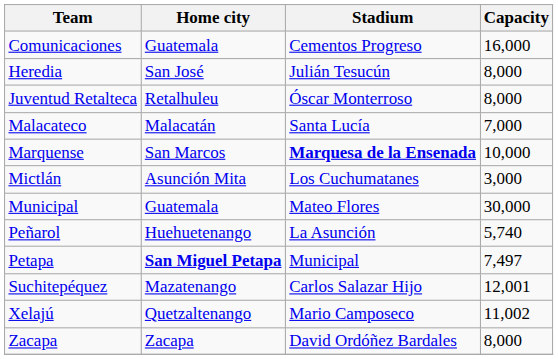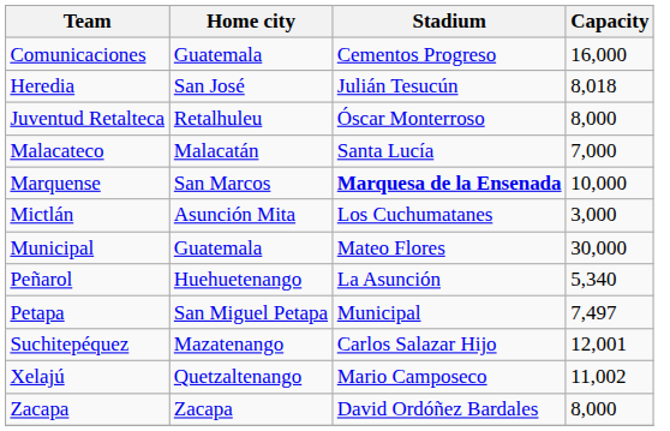 <table class="wikitable sortable">
 <tr>
 <th>Team</th>
 <th>Home city</th>
 <th>Stadium</th>
 <th>Capacity</th>
 </tr>
 <tr>
 <td><a href='#'>Comunicaciones</a></td>
 <td><a href='#'>Guatemala</a></td>
 <td><a href='#'>Cementos Progreso</a></td>
 <td>16,000</td>
 </tr>
 <tr>
 <td><a href='#'>Heredia</a></td>
 <td><a href='#'>San José</a></td>
 <td><a href='#'>Julián Tesucún</a></td>
-<td>8,000</td>
+<td>8,018</td>
 </tr>
 <tr>
 <td><a href='#'>Juventud Retalteca</a></td>
 <td><a href='#'>Retalhuleu</a></td>
 <td><a href='#'>Óscar Monterroso</a></td>
 <td>8,000</td>
 </tr>
 <tr>
 <td><a href='#'>Malacateco</a></td>
 <td><a href='#'>Malacatán</a></td>
 <td><a href='#'>Santa Lucía</a></td>
 <td>7,000</td>
 </tr>
 <tr>
 <td><a href='#'>Marquense</a></td>
 <td><a href='#'>San Marcos</a></td>
 <td><strong><a href='#'>Marquesa de la Ensenada</a></strong></td>
 <td>10,000</td>
 </tr>
 <tr>
 <td><a href='#'>Mictlán</a></td>
 <td><a href='#'>Asunción Mita</a></td>
 <td><a href='#'>Los Cuchumatanes</a></td>
 <td>3,000</td>
 </tr>
 <tr>
 <td><a href='#'>Municipal</a></td>
 <td><a href='#'>Guatemala</a></td>
 <td><a href='#'>Mateo Flores</a></td>
 <td>30,000</td>
 </tr>
 <tr>
 <td><a href='#'>Peñarol</a></td>
 <td><a href='#'>Huehuetenango</a></td>
 <td><a href='#'>La Asunción</a></td>
-<td>5,740</td>
+<td>5,340</td>
 </tr>
 <tr>
 <td><a href='#'>Petapa</a></td>
-<td><strong><a href='#'>San Miguel Petapa</a></strong></td>
+<td><a href='#'>San Miguel Petapa</a></td>
 <td><a href='#'>Municipal</a></td>
 <td>7,497</td>
 </tr>
 <tr>
 <td><a href='#'>Suchitepéquez</a></td>
 <td><a href='#'>Mazatenango</a></td>
 <td><a href='#'>Carlos Salazar Hijo</a></td>
 <td>12,001</td>
 </tr>
 <tr>
 <td><a href='#'>Xelajú</a></td>
 <td><a href='#'>Quetzaltenango</a></td>
 <td><a href='#'>Mario Camposeco</a></td>
 <td>11,002</td>
 </tr>
 <tr>
 <td><a href='#'>Zacapa</a></td>
 <td><a href='#'>Zacapa</a></td>
 <td><a href='#'>David Ordóñez Bardales</a></td>
 <td>8,000</td>
 </tr>
 <tr>
 </tr>
 </table>
